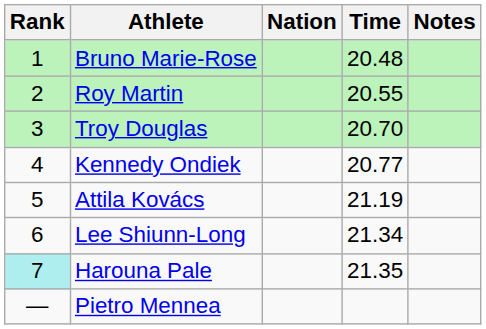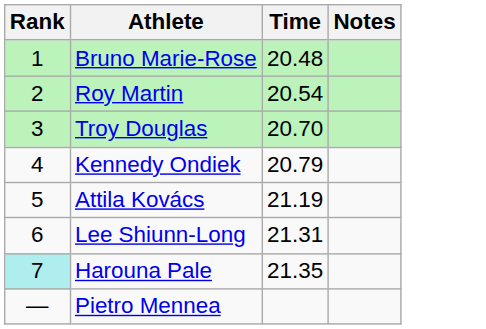 <table class="wikitable sortable" style="text-align:center">
 <tr>
 <th>Rank</th>
 <th>Athlete</th>
-<th>Nation</th>
 <th>Time</th>
 <th>Notes</th>
 </tr>
 <tr style="background:#bbf3bb;">
 <td>1</td>
 <td align=left><a href='#'>Bruno Marie-Rose</a></td>
-<td align=left></td>
 <td>20.48</td>
 <td></td>
 </tr>
 <tr style="background:#bbf3bb;">
 <td>2</td>
 <td align=left><a href='#'>Roy Martin</a></td>
-<td align=left></td>
-<td>20.55</td>
+<td>20.54</td>
 <td></td>
 </tr>
 <tr style="background:#bbf3bb;">
 <td>3</td>
 <td align=left><a href='#'>Troy Douglas</a></td>
-<td align=left></td>
 <td>20.70</td>
 <td></td>
 </tr>
 <tr>
 <td>4</td>
 <td align=left><a href='#'>Kennedy Ondiek</a></td>
-<td align=left></td>
-<td>20.77</td>
+<td>20.79</td>
 <td></td>
 </tr>
 <tr>
 <td>5</td>
 <td align=left><a href='#'>Attila Kovács</a></td>
-<td align=left></td>
 <td>21.19</td>
 <td></td>
 </tr>
 <tr>
 <td>6</td>
 <td align=left><a href='#'>Lee Shiunn-Long</a></td>
-<td align=left></td>
-<td>21.34</td>
+<td>21.31</td>
 <td></td>
 </tr>
 <tr>
 <td style="background: paleturquoise;">7</td>
 <td align=left><a href='#'>Harouna Pale</a></td>
-<td align=left></td>
 <td>21.35</td>
 <td></td>
 </tr>
 <tr>
 <td data-sort-value=8>—</td>
 <td align=left><a href='#'>Pietro Mennea</a></td>
-<td align=left></td>
 <td data-sort-value=99.99></td>
 <td></td>
 </tr>
 </table>
